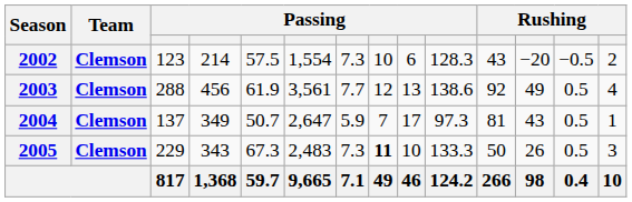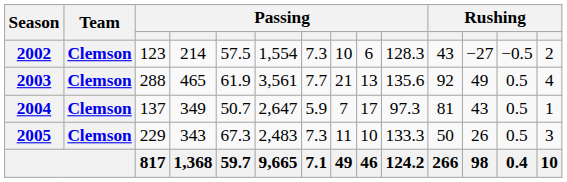 <table class="wikitable" style="text-align:center;">
 <tr>
 <th rowspan="2">Season</th>
 <th rowspan="2">Team</th>
 <th colspan="8">Passing</th>
 <th colspan="4">Rushing</th>
 </tr>
 <tr>
 <th></th>
 <th></th>
 <th></th>
 <th></th>
 <th></th>
 <th></th>
 <th></th>
 <th></th>
 <th></th>
 <th></th>
 <th></th>
 <th></th>
 </tr>
 <tr>
 <th><a href='#'>2002</a></th>
 <th><a href='#'>Clemson</a></th>
 <td>123</td>
 <td>214</td>
 <td>57.5</td>
 <td>1,554</td>
 <td>7.3</td>
 <td>10</td>
 <td>6</td>
 <td>128.3</td>
 <td>43</td>
-<td>−20</td>
+<td>−27</td>
 <td>−0.5</td>
 <td>2</td>
 </tr>
 <tr>
 <th><a href='#'>2003</a></th>
 <th><a href='#'>Clemson</a></th>
 <td>288</td>
-<td>456</td>
+<td>465</td>
 <td>61.9</td>
 <td>3,561</td>
 <td>7.7</td>
-<td>12</td>
+<td>21</td>
 <td>13</td>
-<td>138.6</td>
+<td>135.6</td>
 <td>92</td>
 <td>49</td>
 <td>0.5</td>
 <td>4</td>
 </tr>
 <tr>
 <th><a href='#'>2004</a></th>
 <th><a href='#'>Clemson</a></th>
 <td>137</td>
 <td>349</td>
 <td>50.7</td>
 <td>2,647</td>
 <td>5.9</td>
 <td>7</td>
 <td>17</td>
 <td>97.3</td>
 <td>81</td>
 <td>43</td>
 <td>0.5</td>
 <td>1</td>
 </tr>
 <tr>
 <th><a href='#'>2005</a></th>
 <th><a href='#'>Clemson</a></th>
 <td>229</td>
 <td>343</td>
 <td>67.3</td>
 <td>2,483</td>
 <td>7.3</td>
-<td><strong>11</strong></td>
+<td>11</td>
 <td>10</td>
 <td>133.3</td>
 <td>50</td>
 <td>26</td>
 <td>0.5</td>
 <td>3</td>
 </tr>
 <tr>
 <th colspan="2"></th>
 <th>817</th>
 <th>1,368</th>
 <th>59.7</th>
 <th>9,665</th>
 <th>7.1</th>
 <th>49</th>
 <th>46</th>
 <th>124.2</th>
 <th>266</th>
 <th>98</th>
 <th>0.4</th>
 <th>10</th>
 </tr>
 </table>
